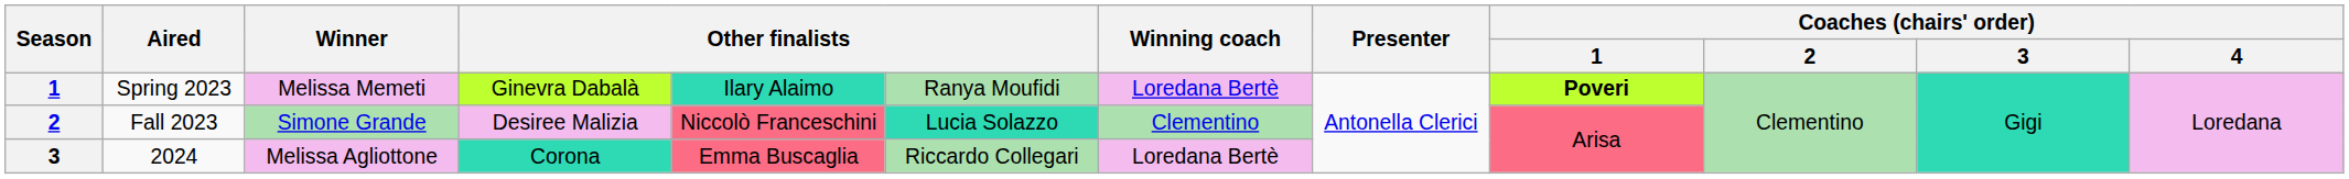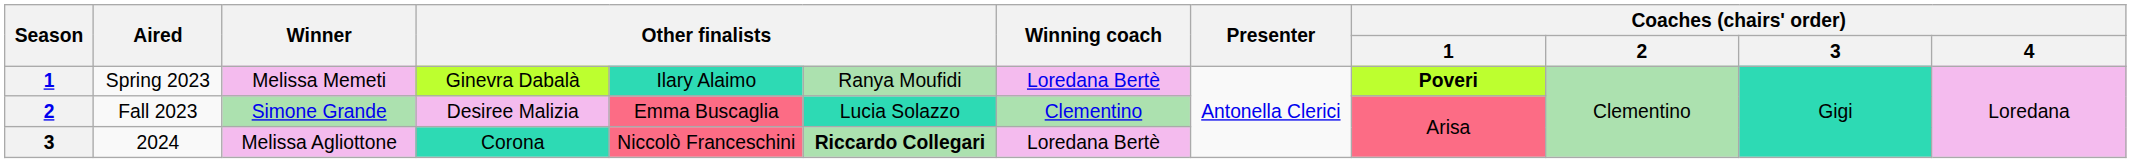 <table class="wikitable" style="text-align:center; font-size:90%; line-height:16px; width:100%">
 <tr>
 <th width="1%" rowspan="2" scope="col">Season</th>
 <th width="4%" rowspan="2" scope="col">Aired</th>
 <th width="6%" rowspan="2" scope="col">Winner</th>
 <th width="18%" rowspan="2" colspan="3">Other finalists</th>
 <th width="6%" rowspan="2" scope="col">Winning coach</th>
 <th width="5%" rowspan="2" scope="col">Presenter</th>
 <th width="24%" colspan="4" scope="col">Coaches (chairs' order)</th>
 </tr>
 <tr>
 <th width="6%">1</th>
 <th width="6%">2</th>
 <th width="6%">3</th>
 <th width="6%">4</th>
 </tr>
 <tr>
 <th><a href='#'>1</a></th>
 <td>Spring 2023</td>
 <td style="background:#f4bbee">Melissa Memeti</td>
 <td width="6%" style="background:#bdff2f">Ginevra Dabalà</td>
 <td width="6%" style="background:#2ddab4">Ilary Alaimo</td>
 <td width="6%" style="background:#ace1af">Ranya Moufidi</td>
 <td style="background:#f4bbee"><a href='#'>Loredana Bertè</a></td>
 <td rowspan="3"><a href='#'>Antonella Clerici</a></td>
 <td style="background:#bdff2f"><strong> Poveri</strong></td>
 <td rowspan="3" style="background:#ace1af">Clementino</td>
 <td rowspan="3" style="background:#2ddab4">Gigi</td>
 <td rowspan="3" style="background:#f4bbee">Loredana</td>
 </tr>
 <tr>
 <th><a href='#'>2</a></th>
 <td>Fall 2023</td>
 <td style="background:#ace1af"><a href='#'>Simone Grande</a></td>
 <td style="background:#f4bbee">Desiree Malizia</td>
-<td style="background:#FC6C85">Niccolò Franceschini</td>
+<td style="background:#FC6C85">Emma Buscaglia</td>
 <td style="background:#2ddab4">Lucia Solazzo</td>
 <td style="background:#ace1af"><a href='#'>Clementino</a></td>
 <td rowspan="2" style="background:#FC6C85">Arisa</td>
 </tr>
 <tr>
 <th>3</th>
 <td>2024</td>
 <td style="background:#f4bbee">Melissa Agliottone</td>
 <td style="background:#2ddab4"> Corona</td>
-<td style="background:#FC6C85">Emma Buscaglia</td>
-<td style="background:#ace1af">Riccardo Collegari</td>
+<td style="background:#FC6C85">Niccolò Franceschini</td>
+<td style="background:#ace1af"><strong>Riccardo Collegari</strong></td>
 <td style="background:#f4bbee">Loredana Bertè</td>
 </tr>
 </table>
